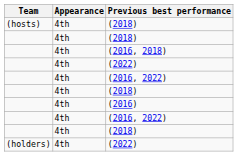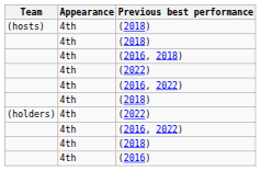 <table class="wikitable sortable" style="text-align: left;">
 <tr>
 <th>Team</th>
 <th data-sort-type="number">Appearance</th>
 <th>Previous best performance</th>
 </tr>
 <tr>
 <td> (hosts)</td>
 <td>4th</td>
 <td> (<a href='#'>2018</a>)</td>
 </tr>
 <tr>
 <td></td>
 <td>4th</td>
 <td> (<a href='#'>2018</a>)</td>
 </tr>
 <tr>
 <td></td>
 <td>4th</td>
 <td> (<a href='#'>2016</a>, <a href='#'>2018</a>)</td>
 </tr>
 <tr>
 <td></td>
 <td>4th</td>
 <td> (<a href='#'>2022</a>)</td>
 </tr>
 <tr>
 <td></td>
 <td>4th</td>
 <td> (<a href='#'>2016</a>, <a href='#'>2022</a>)</td>
 </tr>
 <tr>
 <td></td>
 <td>4th</td>
 <td> (<a href='#'>2018</a>)</td>
 </tr>
 <tr>
-<td></td>
+<td> (holders)</td>
 <td>4th</td>
-<td> (<a href='#'>2016</a>)</td>
+<td> (<a href='#'>2022</a>)</td>
 </tr>
 <tr>
 <td></td>
 <td>4th</td>
 <td> (<a href='#'>2016</a>, <a href='#'>2022</a>)</td>
 </tr>
 <tr>
 <td></td>
 <td>4th</td>
 <td> (<a href='#'>2018</a>)</td>
 </tr>
 <tr>
-<td> (holders)</td>
+<td></td>
 <td>4th</td>
-<td> (<a href='#'>2022</a>)</td>
+<td> (<a href='#'>2016</a>)</td>
 </tr>
 </table>
